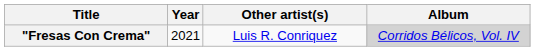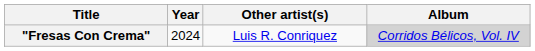 <table class="wikitable plainrowheaders" style="text-align:center;">
 <tr>
 <th scope="col" style="width:12em;">Title</th>
 <th scope="col">Year</th>
 <th scope="col" style="width:12em;">Other artist(s)</th>
 <th scope="col" style="width:12em;">Album</th>
 </tr>
 <tr>
 <th scope="row">"Fresas Con Crema"</th>
-<td>2021</td>
+<td>2024</td>
 <td><a href='#'>Luis R. Conriquez</a></td>
 <td style="background: lightgrey;"><em><a href='#'>Corridos Bélicos, Vol. IV</a></em></td>
 </tr>
 </table>
